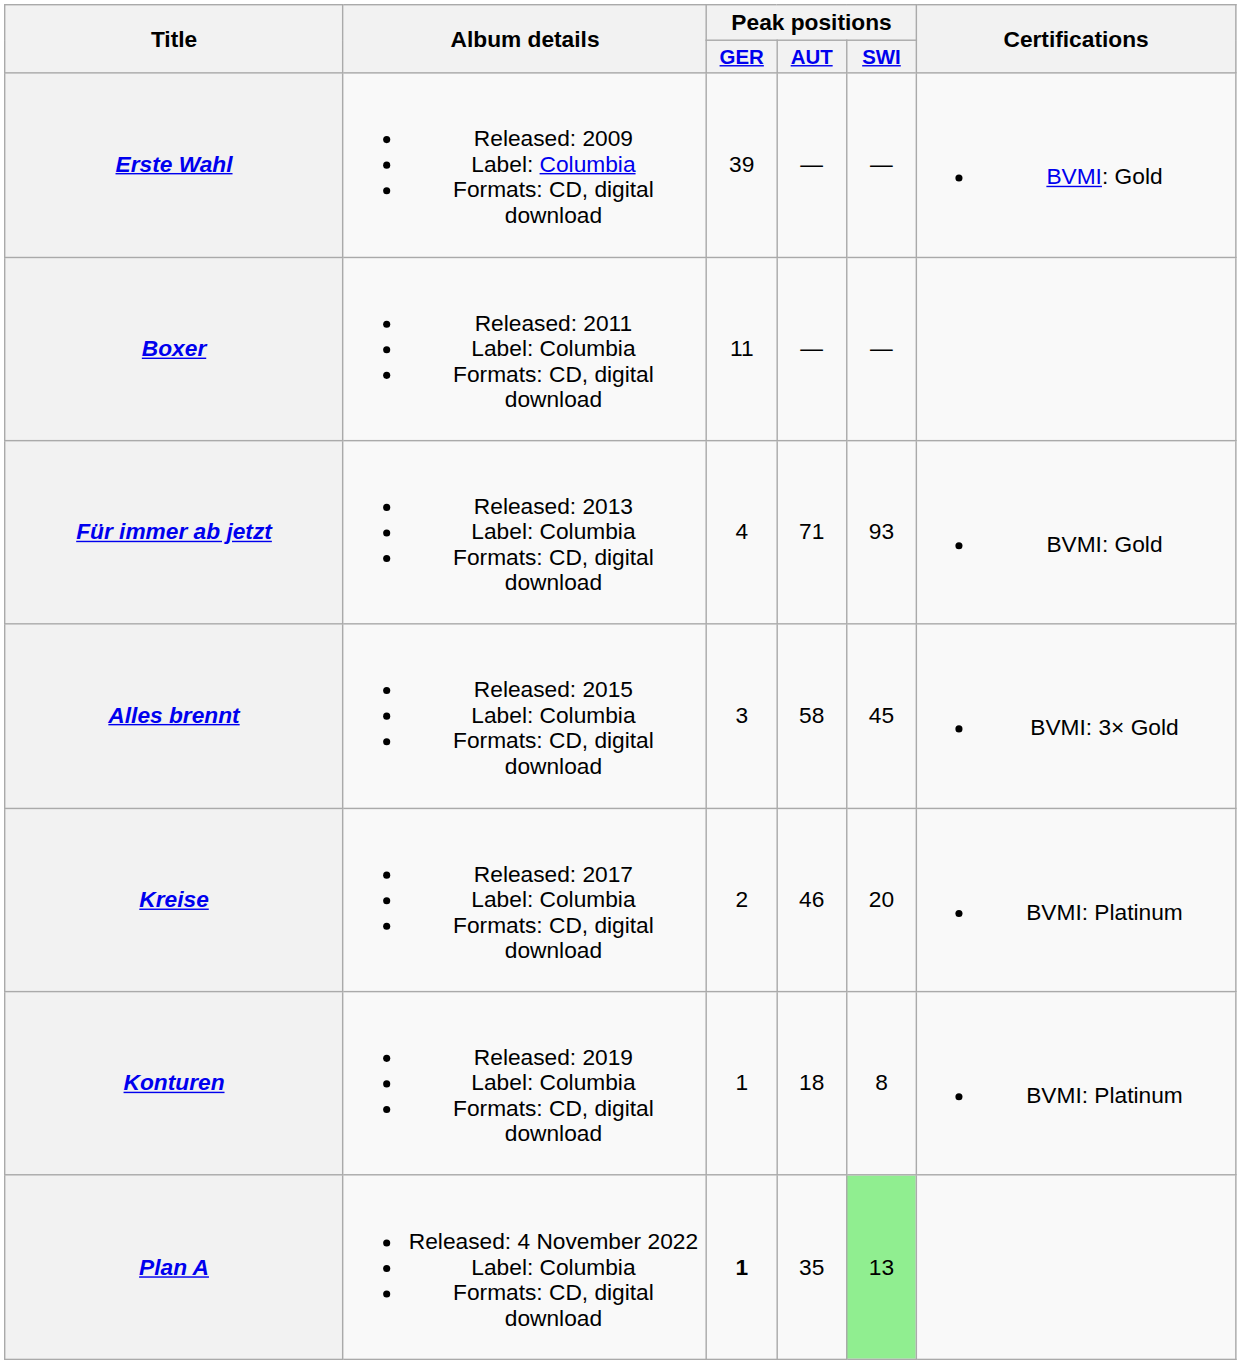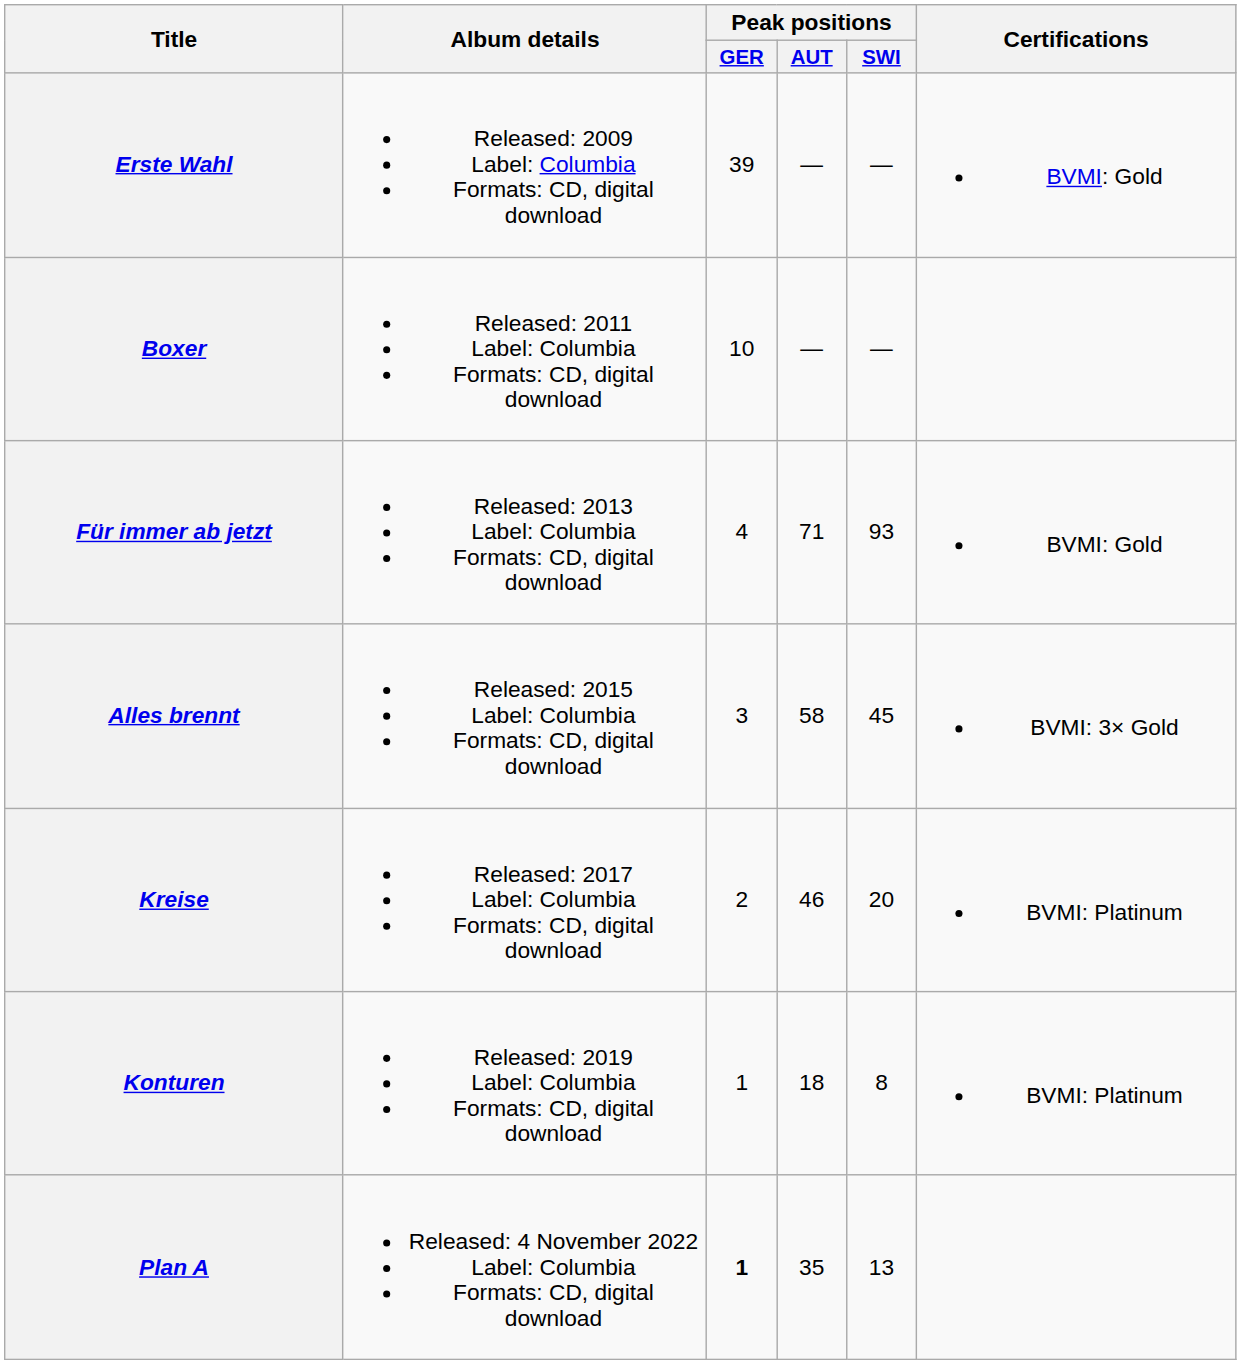 <table class="wikitable plainrowheaders" style="text-align:center;" border="1">
 <tr>
 <th scope="col" rowspan="2" style="width:15em;">Title</th>
 <th scope="col" rowspan="2" style="width:16em;">Album details</th>
 <th scope="col" colspan="3">Peak positions</th>
 <th scope="col" rowspan="2" style="width:14em;">Certifications</th>
 </tr>
 <tr>
 <th scope="col" style="width:3em;font-size:90%;"><a href='#'>GER</a><br></th>
 <th scope="col" style="width:3em;font-size:90%;"><a href='#'>AUT</a><br></th>
 <th scope="col" style="width:3em;font-size:90%;"><a href='#'>SWI</a><br></th>
 </tr>
 <tr>
 <th scope="row"><em><a href='#'>Erste Wahl</a></em></th>
 <td><br><ul><li>Released: 2009</li><li>Label: <a href='#'>Columbia</a></li><li>Formats: CD, digital download</li></ul></td>
 <td style="text-align:center;">39</td>
 <td style="text-align:center;">—</td>
 <td style="text-align:center;">—</td>
 <td style="text-align:center;"><br><ul><li><a href='#'>BVMI</a>: Gold</li></ul></td>
 </tr>
 <tr>
 <th scope="row"><em><a href='#'>Boxer</a></em></th>
 <td><br><ul><li>Released: 2011</li><li>Label: Columbia</li><li>Formats: CD, digital download</li></ul></td>
-<td style="text-align:center;">11</td>
+<td style="text-align:center;">10</td>
 <td style="text-align:center;">—</td>
 <td style="text-align:center;">—</td>
 <td style="text-align:center;"></td>
 </tr>
 <tr>
 <th scope="row"><em><a href='#'>Für immer ab jetzt</a></em></th>
 <td><br><ul><li>Released: 2013</li><li>Label: Columbia</li><li>Formats: CD, digital download</li></ul></td>
 <td style="text-align:center;">4</td>
 <td style="text-align:center;">71</td>
 <td style="text-align:center;">93</td>
 <td style="text-align:center;"><br><ul><li>BVMI: Gold</li></ul></td>
 </tr>
 <tr>
 <th scope="row"><em><a href='#'>Alles brennt</a></em></th>
 <td><br><ul><li>Released: 2015</li><li>Label: Columbia</li><li>Formats: CD, digital download</li></ul></td>
 <td style="text-align:center;">3</td>
 <td style="text-align:center;">58</td>
 <td style="text-align:center;">45</td>
 <td style="text-align:center;"><br><ul><li>BVMI: 3× Gold</li></ul></td>
 </tr>
 <tr>
 <th scope="row"><em><a href='#'>Kreise</a></em></th>
 <td><br><ul><li>Released: 2017</li><li>Label: Columbia</li><li>Formats: CD, digital download</li></ul></td>
 <td style="text-align:center;">2</td>
 <td style="text-align:center;">46</td>
 <td style="text-align:center;">20</td>
 <td style="text-align:center;"><br><ul><li>BVMI: Platinum</li></ul></td>
 </tr>
 <tr>
 <th scope="row"><em><a href='#'>Konturen</a></em></th>
 <td><br><ul><li>Released: 2019</li><li>Label: Columbia</li><li>Formats: CD, digital download</li></ul></td>
 <td style="text-align:center;">1</td>
 <td style="text-align:center;">18</td>
 <td style="text-align:center;">8</td>
 <td style="text-align:center;"><br><ul><li>BVMI: Platinum</li></ul></td>
 </tr>
 <tr>
 <th scope="row"><em><a href='#'>Plan A</a></em></th>
 <td><br><ul><li>Released: 4 November 2022</li><li>Label: Columbia</li><li>Formats: CD, digital download</li></ul></td>
 <td style="text-align:center;"><strong>1</strong></td>
 <td style="text-align:center;">35</td>
-<td style="background: lightgreen; text-align:center;">13</td>
+<td style="text-align:center;">13</td>
 <td style="text-align:center;"></td>
 </tr>
 </table>
